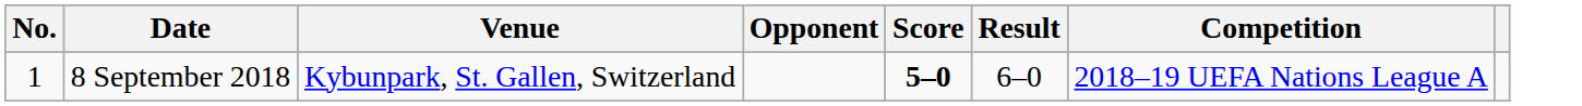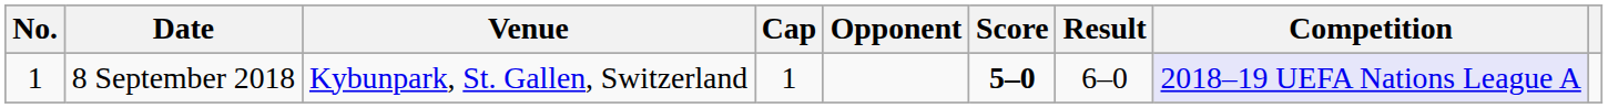 <table class="wikitable sortable">
 <tr>
 <th scope="col">No.</th>
 <th scope="col" data-sort-type="date">Date</th>
 <th scope="col">Venue</th>
+<th scope="col">Cap</th>
 <th scope="col">Opponent</th>
 <th scope="col">Score</th>
 <th scope="col">Result</th>
 <th scope="col">Competition</th>
 <th scope="col" class="unsortable"></th>
 </tr>
 <tr>
 <td align="center">1</td>
 <td>8 September 2018</td>
 <td><a href='#'>Kybunpark</a>, <a href='#'>St. Gallen</a>, Switzerland</td>
+<td align="center">1</td>
 <td></td>
 <td align="center"><strong>5–0</strong></td>
 <td align="center">6–0</td>
-<td><a href='#'>2018–19 UEFA Nations League A</a></td>
+<td style="background: lavender;"><a href='#'>2018–19 UEFA Nations League A</a></td>
 <td></td>
 </tr>
 </table>
